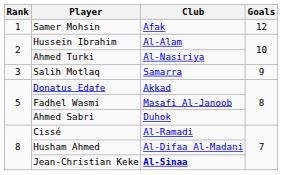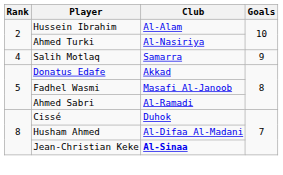 <table class="wikitable" style="text-align:center">
 <tr>
 <th>Rank</th>
 <th>Player</th>
 <th>Club</th>
 <th>Goals</th>
-</tr>
-<tr>
-<td rowspan=1>1</td>
-<td align="left"> Samer Mohsin</td>
-<td align="left"><a href='#'>Afak</a></td>
-<td rowspan=1>12</td>
 </tr>
 <tr>
 <td rowspan=2>2</td>
 <td align="left"> Hussein Ibrahim</td>
 <td align="left"><a href='#'>Al-Alam</a></td>
 <td rowspan=2>10</td>
 </tr>
 <tr>
 <td align="left"> Ahmed Turki</td>
 <td align="left"><a href='#'>Al-Nasiriya</a></td>
 </tr>
 <tr>
-<td rowspan=1>3</td>
+<td rowspan=1>4</td>
 <td align="left"> Salih Motlaq</td>
 <td align="left"><a href='#'>Samarra</a></td>
 <td rowspan=1>9</td>
 </tr>
 <tr>
 <td rowspan=3>5</td>
 <td align="left"> <a href='#'>Donatus Edafe</a></td>
 <td align="left"><a href='#'>Akkad</a></td>
 <td rowspan=3>8</td>
 </tr>
 <tr>
 <td align="left"> Fadhel Wasmi</td>
 <td align="left"><a href='#'>Masafi Al-Janoob</a></td>
 </tr>
 <tr>
 <td align="left"> Ahmed Sabri</td>
-<td align="left"><a href='#'>Duhok</a></td>
+<td align="left"><a href='#'>Al-Ramadi</a></td>
 </tr>
 <tr>
 <td rowspan=3>8</td>
 <td align="left"> Cissé</td>
-<td align="left"><a href='#'>Al-Ramadi</a></td>
+<td align="left"><a href='#'>Duhok</a></td>
 <td rowspan=3>7</td>
 </tr>
 <tr>
 <td align="left"> Husham Ahmed</td>
 <td align="left"><a href='#'>Al-Difaa Al-Madani</a></td>
 </tr>
 <tr>
 <td align="left"> Jean-Christian Keke</td>
 <td align="left"><strong><a href='#'>Al-Sinaa</a></strong></td>
 </tr>
 </table>
